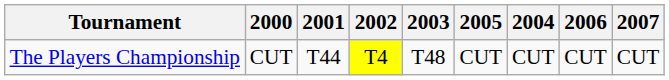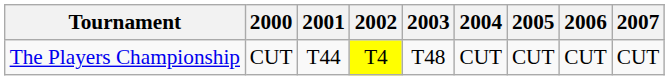 <table class="wikitable" style="font-size:95%;text-align:center;">
 <tr>
 <th>Tournament</th>
 <th>2000</th>
 <th>2001</th>
 <th>2002</th>
 <th>2003</th>
+<th>2004</th>
 <th>2005</th>
-<th>2004</th>
 <th>2006</th>
 <th>2007</th>
 </tr>
 <tr>
 <td align=left><a href='#'>The Players Championship</a></td>
 <td>CUT</td>
 <td>T44</td>
 <td style="background:yellow;">T4</td>
 <td>T48</td>
 <td>CUT</td>
 <td>CUT</td>
 <td>CUT</td>
 <td>CUT</td>
 </tr>
 </table>
